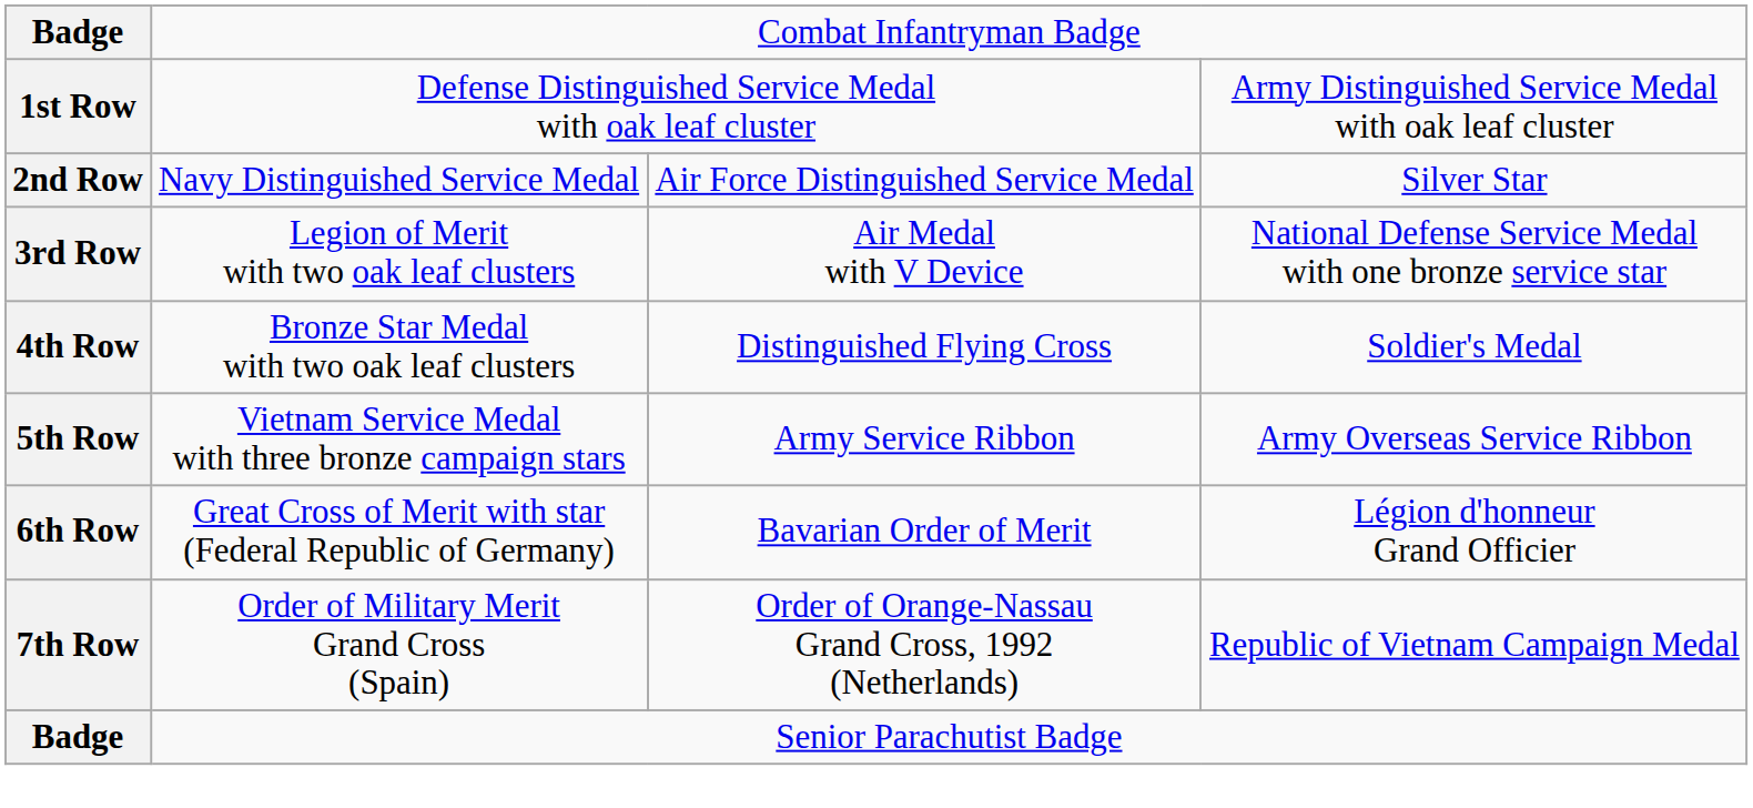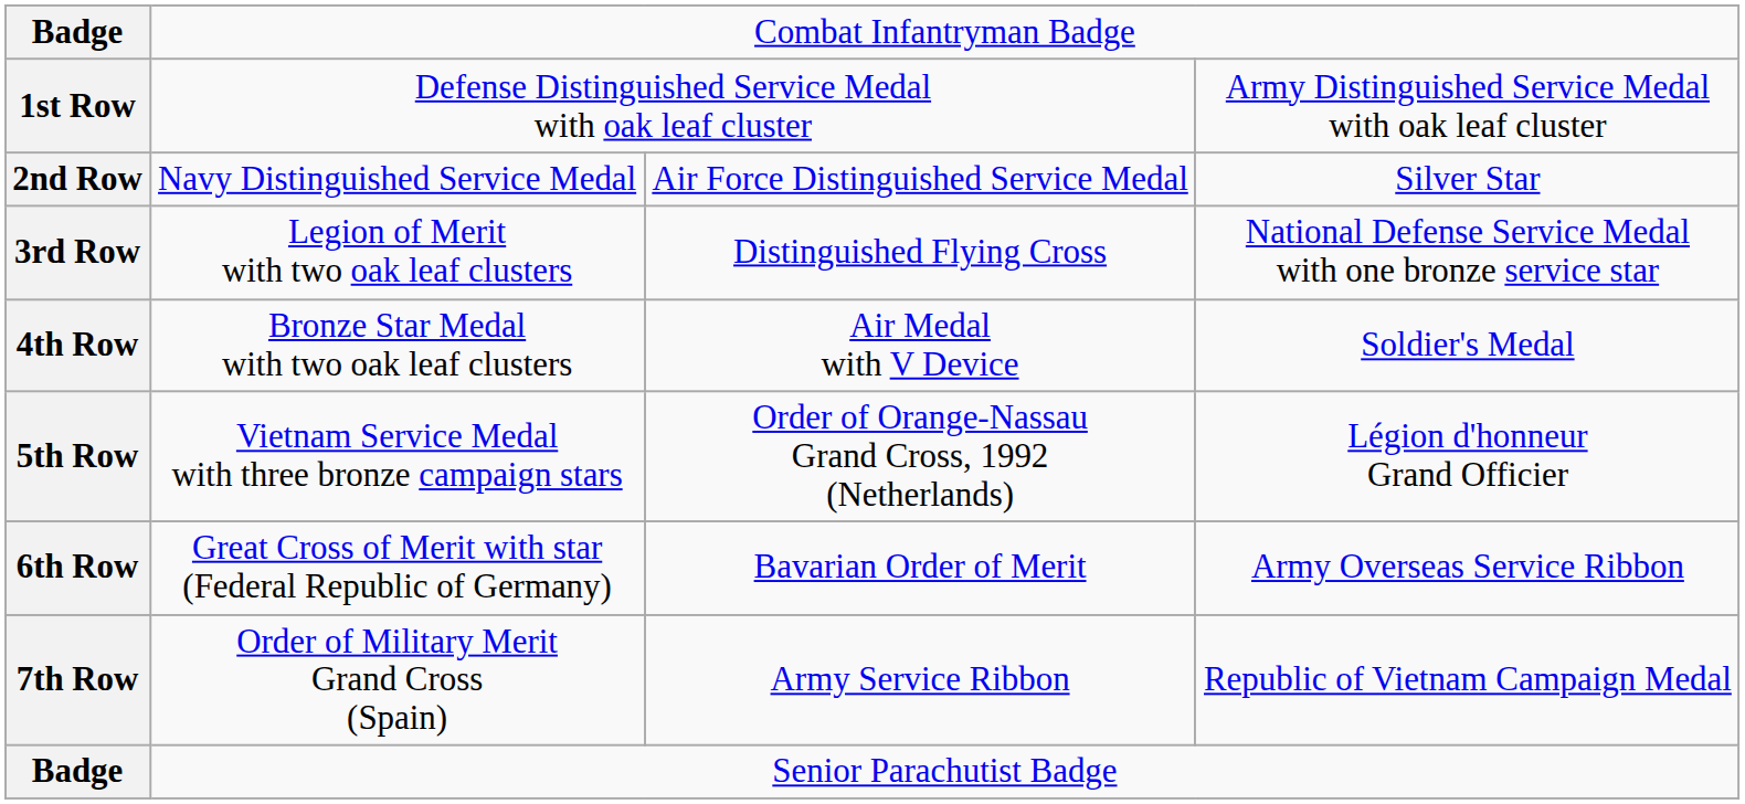 <table class="wikitable" style="margin:1em auto; text-align:center;">
 <tr>
 <th>Badge</th>
 <td colspan="3"><a href='#'>Combat Infantryman Badge</a></td>
 </tr>
 <tr>
 <th>1st Row</th>
 <td colspan="2"><a href='#'>Defense Distinguished Service Medal</a><br>with <a href='#'>oak leaf cluster</a></td>
 <td colspan="2"><a href='#'>Army Distinguished Service Medal</a><br>with oak leaf cluster</td>
 </tr>
 <tr>
 <th>2nd Row</th>
 <td><a href='#'>Navy Distinguished Service Medal</a></td>
 <td><a href='#'>Air Force Distinguished Service Medal</a></td>
 <td><a href='#'>Silver Star</a></td>
 </tr>
 <tr>
 <th>3rd Row</th>
 <td><a href='#'>Legion of Merit</a> <br>with two <a href='#'>oak leaf clusters</a></td>
-<td><a href='#'>Air Medal</a> <br>with <a href='#'>V Device</a></td>
+<td><a href='#'>Distinguished Flying Cross</a></td>
 <td><a href='#'>National Defense Service Medal</a> <br>with one bronze <a href='#'>service star</a></td>
 </tr>
 <tr>
 <th>4th Row</th>
 <td><a href='#'>Bronze Star Medal</a>  <br>with two oak leaf clusters</td>
-<td><a href='#'>Distinguished Flying Cross</a></td>
+<td><a href='#'>Air Medal</a> <br>with <a href='#'>V Device</a></td>
 <td><a href='#'>Soldier's Medal</a></td>
 </tr>
 <tr>
 <th>5th Row</th>
 <td><a href='#'>Vietnam Service Medal</a> <br>with three bronze <a href='#'>campaign stars</a></td>
-<td><a href='#'>Army Service Ribbon</a></td>
-<td><a href='#'>Army Overseas Service Ribbon</a></td>
+<td><a href='#'>Order of Orange-Nassau</a> <br>Grand Cross, 1992<br>(Netherlands)</td>
+<td><a href='#'>Légion d'honneur</a> <br>Grand Officier</td>
 </tr>
 <tr>
 <th>6th Row</th>
 <td><a href='#'>Great Cross of Merit with star</a><br>(Federal Republic of Germany)</td>
 <td><a href='#'>Bavarian Order of Merit</a></td>
-<td><a href='#'>Légion d'honneur</a> <br>Grand Officier</td>
+<td><a href='#'>Army Overseas Service Ribbon</a></td>
 </tr>
 <tr>
 <th>7th Row</th>
 <td><a href='#'>Order of Military Merit</a><br> Grand Cross<br>(Spain)</td>
-<td><a href='#'>Order of Orange-Nassau</a> <br>Grand Cross, 1992<br>(Netherlands)</td>
+<td><a href='#'>Army Service Ribbon</a></td>
 <td><a href='#'>Republic of Vietnam Campaign Medal</a></td>
 </tr>
 <tr>
 <th>Badge</th>
 <td colspan="3"><a href='#'>Senior Parachutist Badge</a></td>
 </tr>
 </table>
